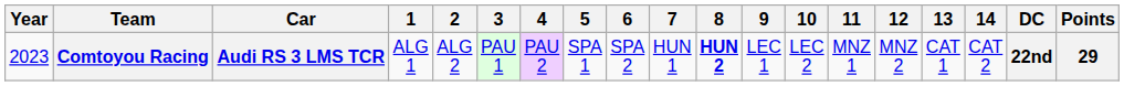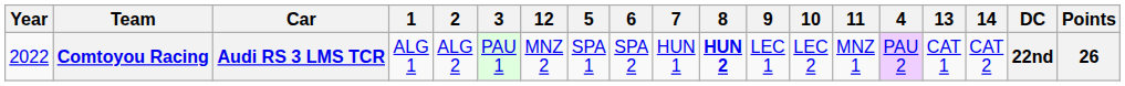 <table class="wikitable" style="text-align:center; font-size:85%">
 <tr>
 <th>Year</th>
 <th>Team</th>
 <th>Car</th>
 <th>1</th>
 <th>2</th>
 <th>3</th>
-<th>4</th>
+<th>12</th>
 <th>5</th>
 <th>6</th>
 <th>7</th>
 <th>8</th>
 <th>9</th>
 <th>10</th>
 <th>11</th>
-<th>12</th>
+<th>4</th>
 <th>13</th>
 <th>14</th>
 <th>DC</th>
 <th>Points</th>
 </tr>
 <tr>
-<td><a href='#'>2023</a></td>
+<td><a href='#'>2022</a></td>
 <th><a href='#'>Comtoyou Racing</a></th>
 <th><a href='#'>Audi RS 3 LMS TCR</a></th>
 <td><a href='#'>ALG<br>1</a></td>
 <td><a href='#'>ALG<br>2</a></td>
 <td style="background:#DFFFDF;"><a href='#'>PAU<br>1</a><br></td>
-<td style="background:#EFCFFF;"><a href='#'>PAU<br>2</a><br></td>
+<td><a href='#'>MNZ<br>2</a></td>
 <td><a href='#'>SPA<br>1</a></td>
 <td><a href='#'>SPA<br>2</a></td>
 <td><a href='#'>HUN<br>1</a></td>
 <td><strong><a href='#'>HUN<br>2</a></strong></td>
 <td><a href='#'>LEC<br>1</a></td>
 <td><a href='#'>LEC<br>2</a></td>
 <td><a href='#'>MNZ<br>1</a></td>
-<td><a href='#'>MNZ<br>2</a></td>
+<td style="background:#EFCFFF;"><a href='#'>PAU<br>2</a><br></td>
 <td><a href='#'>CAT<br>1</a></td>
 <td><a href='#'>CAT<br>2</a></td>
 <th>22nd</th>
-<th>29</th>
+<th>26</th>
 </tr>
 </table>
